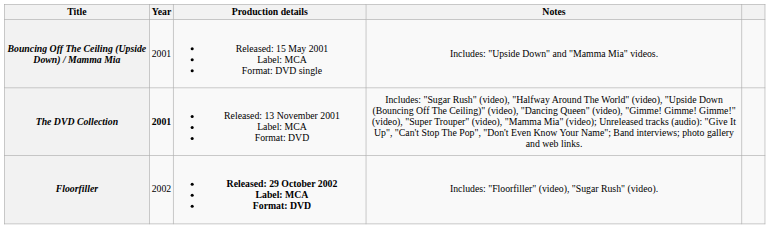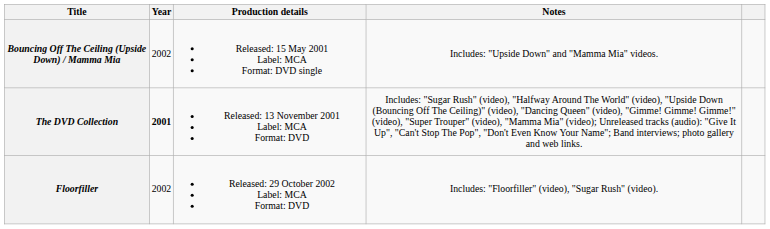 <table class="wikitable sortable plainrowheaders" style="text-align:center;">
 <tr>
 <th scope="col" style="width:15em;">Title</th>
 <th scope="col" style="width:2em;">Year</th>
 <th scope="col" style="width:20em;" class="unsortable">Production details</th>
 <th scope="col" style="width:40em;" class="unsortable">Notes</th>
 <th scope="col" style="width:2em;" class="unsortable"></th>
 </tr>
 <tr>
 <th scope="row"><em>Bouncing Off The Ceiling (Upside Down) / Mamma Mia</em></th>
-<td>2001</td>
+<td>2002</td>
 <td><br><ul><li>Released: 15 May 2001</li><li>Label: MCA</li><li>Format: DVD single</li></ul></td>
 <td>Includes: "Upside Down" and "Mamma Mia" videos.</td>
 <td></td>
 </tr>
 <tr>
 <th scope="row"><em>The DVD Collection</em></th>
 <td><strong>2001</strong></td>
 <td><br><ul><li>Released: 13 November 2001</li><li>Label: MCA</li><li>Format: DVD</li></ul></td>
 <td>Includes: "Sugar Rush" (video), "Halfway Around The World" (video), "Upside Down (Bouncing Off The Ceiling)" (video), "Dancing Queen" (video), "Gimme! Gimme! Gimme!" (video), "Super Trouper" (video), "Mamma Mia" (video); Unreleased tracks (audio): "Give It Up", "Can't Stop The Pop", "Don't Even Know Your Name"; Band interviews; photo gallery and web links.</td>
 <td></td>
 </tr>
 <tr>
 <th scope="row"><em>Floorfiller</em></th>
 <td>2002</td>
-<td><strong><br><ul><li>Released: 29 October 2002</li><li>Label: MCA</li><li>Format: DVD</li></ul></strong></td>
+<td><br><ul><li>Released: 29 October 2002</li><li>Label: MCA</li><li>Format: DVD</li></ul></td>
 <td>Includes: "Floorfiller" (video), "Sugar Rush" (video).</td>
 <td></td>
 </tr>
 </table>
